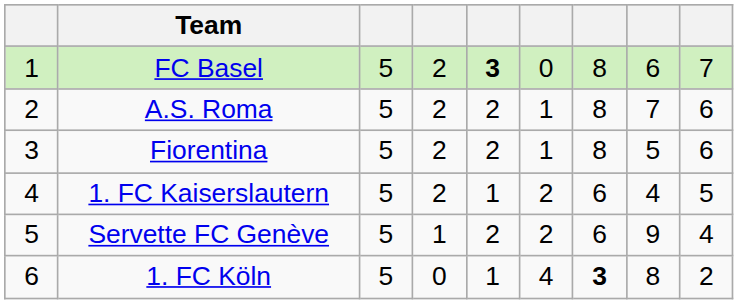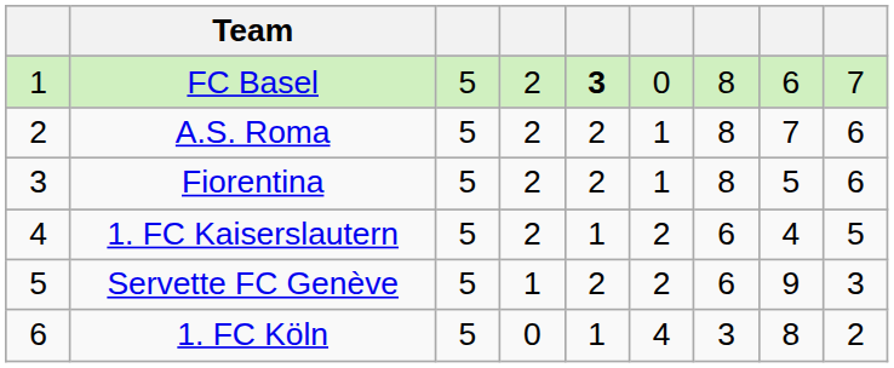 <table class="wikitable" style="text-align: center;">
 <tr>
 <th width="25"></th>
 <th width="175">Team</th>
 <th width="25"></th>
 <th width="25"></th>
 <th width="25"></th>
 <th width="25"></th>
 <th width="25"></th>
 <th width="25"></th>
 <th width="25"></th>
 </tr>
 <tr style="background: #D0F0C0">
 <td>1</td>
 <td><a href='#'>FC Basel</a></td>
 <td>5</td>
 <td>2</td>
 <td><strong>3</strong></td>
 <td>0</td>
 <td>8</td>
 <td>6</td>
 <td>7</td>
 </tr>
 <tr>
 <td>2</td>
 <td><a href='#'>A.S. Roma</a></td>
 <td>5</td>
 <td>2</td>
 <td>2</td>
 <td>1</td>
 <td>8</td>
 <td>7</td>
 <td>6</td>
 </tr>
 <tr>
 <td>3</td>
 <td><a href='#'>Fiorentina</a></td>
 <td>5</td>
 <td>2</td>
 <td>2</td>
 <td>1</td>
 <td>8</td>
 <td>5</td>
 <td>6</td>
 </tr>
 <tr>
 <td>4</td>
 <td><a href='#'>1. FC Kaiserslautern</a></td>
 <td>5</td>
 <td>2</td>
 <td>1</td>
 <td>2</td>
 <td>6</td>
 <td>4</td>
 <td>5</td>
 </tr>
 <tr>
 <td>5</td>
 <td><a href='#'>Servette FC Genève</a></td>
 <td>5</td>
 <td>1</td>
 <td>2</td>
 <td>2</td>
 <td>6</td>
 <td>9</td>
-<td>4</td>
+<td>3</td>
 </tr>
 <tr>
 <td>6</td>
 <td><a href='#'>1. FC Köln</a></td>
 <td>5</td>
 <td>0</td>
 <td>1</td>
 <td>4</td>
-<td><strong>3</strong></td>
+<td>3</td>
 <td>8</td>
 <td>2</td>
 </tr>
 </table>
